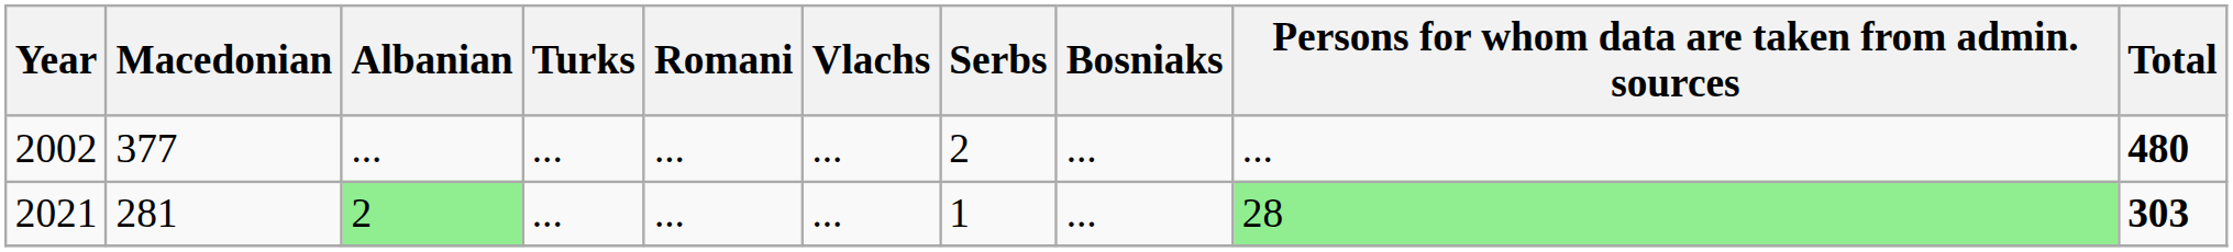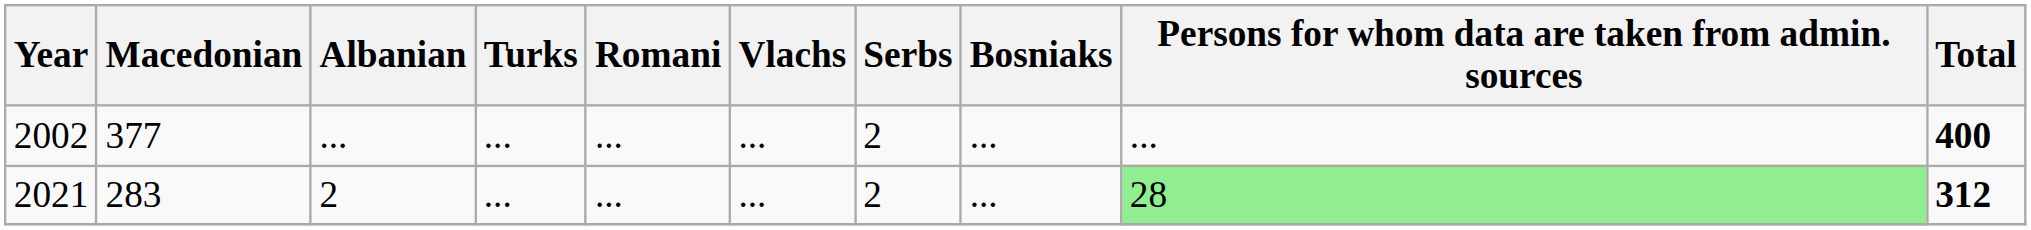 <table class="wikitable">
 <tr>
 <th>Year</th>
 <th>Macedonian</th>
 <th>Albanian</th>
 <th>Turks</th>
 <th>Romani</th>
 <th>Vlachs</th>
 <th>Serbs</th>
 <th>Bosniaks</th>
 <th><abbr>Persons for whom data are taken from admin. sources</abbr></th>
 <th>Total</th>
 </tr>
 <tr>
 <td>2002</td>
 <td>377</td>
 <td>...</td>
 <td>...</td>
 <td>...</td>
 <td>...</td>
 <td>2</td>
 <td>...</td>
 <td>...</td>
-<td><strong>480</strong></td>
+<td><strong>400</strong></td>
 </tr>
 <tr>
 <td>2021</td>
-<td>281</td>
-<td style="background: lightgreen;">2</td>
+<td>283</td>
+<td>2</td>
 <td>...</td>
 <td>...</td>
 <td>...</td>
-<td>1</td>
+<td>2</td>
 <td>...</td>
 <td style="background: lightgreen;">28</td>
-<td><strong>303</strong></td>
+<td><strong>312</strong></td>
 </tr>
 <tr>
 </tr>
 </table>
